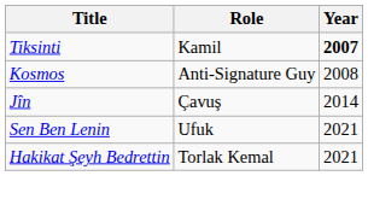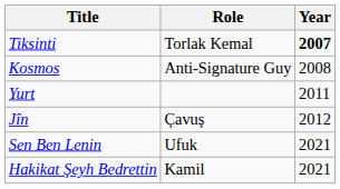 <table class="wikitable">
 <tr>
 <th>Title</th>
 <th>Role</th>
 <th>Year</th>
 </tr>
 <tr>
 <td><em><a href='#'>Tiksinti</a></em></td>
-<td>Kamil</td>
+<td>Torlak Kemal</td>
 <td><strong>2007</strong></td>
 </tr>
 <tr>
 <td><em><a href='#'>Kosmos</a></em></td>
 <td>Anti-Signature Guy</td>
 <td>2008</td>
 </tr>
 <tr>
+<td><em><a href='#'>Yurt</a></em></td>
+<td></td>
+<td>2011</td>
+</tr>
+<tr>
 <td><em><a href='#'>Jîn</a></em></td>
 <td>Çavuş</td>
-<td>2014</td>
+<td>2012</td>
 </tr>
 <tr>
 <td><em><a href='#'>Sen Ben Lenin</a></em></td>
 <td>Ufuk</td>
 <td>2021</td>
 </tr>
 <tr>
 <td><em><a href='#'>Hakikat Şeyh Bedrettin</a></em></td>
-<td>Torlak Kemal</td>
+<td>Kamil</td>
 <td>2021</td>
 </tr>
 </table>
